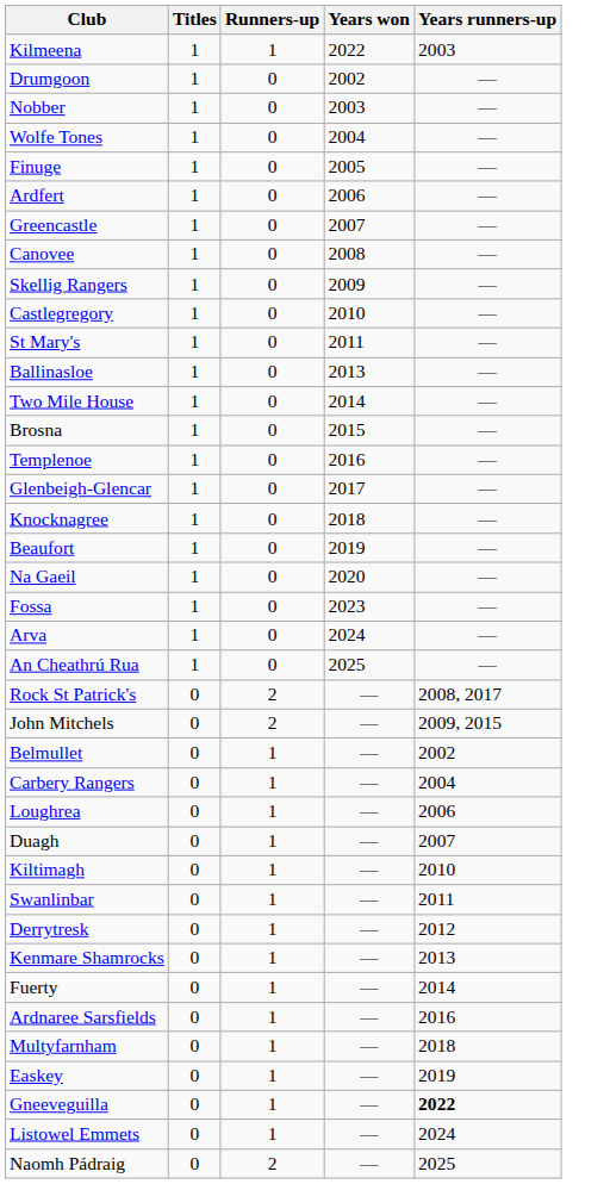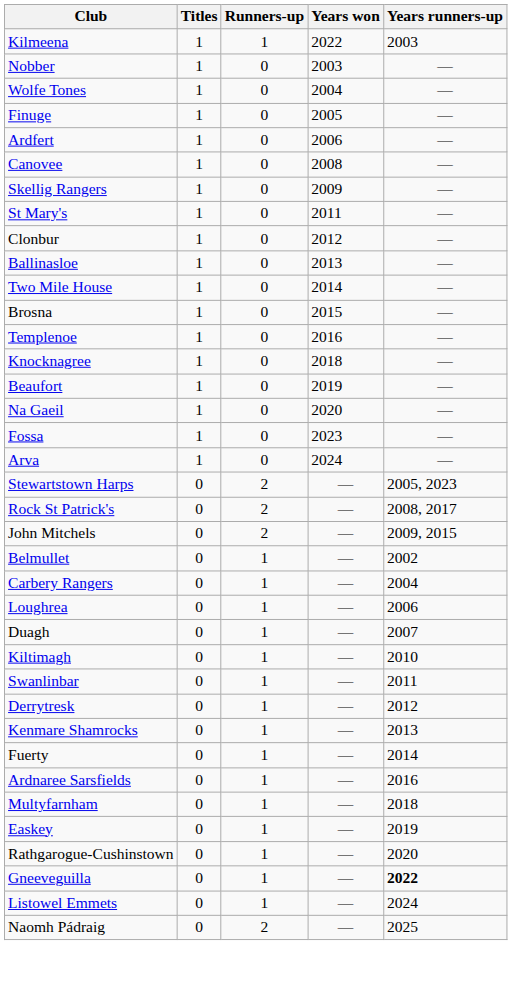 <table class="wikitable sortable" style="text-align:center;">
 <tr>
 <th>Club</th>
 <th>Titles</th>
 <th>Runners-up</th>
 <th>Years won</th>
 <th>Years runners-up</th>
 </tr>
 <tr>
 <td style="text-align:left"> <a href='#'>Kilmeena</a></td>
 <td>1</td>
 <td>1</td>
 <td style="text-align:left">2022</td>
 <td style="text-align:left">2003</td>
-</tr>
-<tr>
-<td style="text-align:left"> <a href='#'>Drumgoon</a></td>
-<td>1</td>
-<td>0</td>
-<td style="text-align:left">2002</td>
-<td>—</td>
 </tr>
 <tr>
 <td style="text-align:left"> <a href='#'>Nobber</a></td>
 <td>1</td>
 <td>0</td>
 <td style="text-align:left">2003</td>
 <td>—</td>
 </tr>
 <tr>
 <td style="text-align:left"> <a href='#'>Wolfe Tones</a></td>
 <td>1</td>
 <td>0</td>
 <td style="text-align:left">2004</td>
 <td>—</td>
 </tr>
 <tr>
 <td style="text-align:left"> <a href='#'>Finuge</a></td>
 <td>1</td>
 <td>0</td>
 <td style="text-align:left">2005</td>
 <td>—</td>
 </tr>
 <tr>
 <td style="text-align:left"> <a href='#'>Ardfert</a></td>
 <td>1</td>
 <td>0</td>
 <td style="text-align:left">2006</td>
 <td>—</td>
 </tr>
 <tr>
-<td style="text-align:left"> <a href='#'>Greencastle</a></td>
-<td>1</td>
-<td>0</td>
-<td style="text-align:left">2007</td>
-<td>—</td>
-</tr>
-<tr>
 <td style="text-align:left"> <a href='#'>Canovee</a></td>
 <td>1</td>
 <td>0</td>
 <td style="text-align:left">2008</td>
 <td>—</td>
 </tr>
 <tr>
 <td style="text-align:left"> <a href='#'>Skellig Rangers</a></td>
 <td>1</td>
 <td>0</td>
 <td style="text-align:left">2009</td>
 <td>—</td>
 </tr>
 <tr>
-<td style="text-align:left"> <a href='#'>Castlegregory</a></td>
-<td>1</td>
-<td>0</td>
-<td style="text-align:left">2010</td>
-<td>—</td>
-</tr>
-<tr>
 <td style="text-align:left"> <a href='#'>St Mary's</a></td>
 <td>1</td>
 <td>0</td>
 <td style="text-align:left">2011</td>
+<td>—</td>
+</tr>
+<tr>
+<td style="text-align:left"> Clonbur</td>
+<td>1</td>
+<td>0</td>
+<td style="text-align:left">2012</td>
 <td>—</td>
 </tr>
 <tr>
 <td style="text-align:left"> <a href='#'>Ballinasloe</a></td>
 <td>1</td>
 <td>0</td>
 <td style="text-align:left">2013</td>
 <td>—</td>
 </tr>
 <tr>
 <td style="text-align:left"> <a href='#'>Two Mile House</a></td>
 <td>1</td>
 <td>0</td>
 <td style="text-align:left">2014</td>
 <td>—</td>
 </tr>
 <tr>
 <td style="text-align:left"> Brosna</td>
 <td>1</td>
 <td>0</td>
 <td style="text-align:left">2015</td>
 <td>—</td>
 </tr>
 <tr>
 <td style="text-align:left"> <a href='#'>Templenoe</a></td>
 <td>1</td>
 <td>0</td>
 <td style="text-align:left">2016</td>
-<td>—</td>
-</tr>
-<tr>
-<td style="text-align:left"> <a href='#'>Glenbeigh-Glencar</a></td>
-<td>1</td>
-<td>0</td>
-<td style="text-align:left">2017</td>
 <td>—</td>
 </tr>
 <tr>
 <td style="text-align:left"> <a href='#'>Knocknagree</a></td>
 <td>1</td>
 <td>0</td>
 <td style="text-align:left">2018</td>
 <td>—</td>
 </tr>
 <tr>
 <td style="text-align:left"> <a href='#'>Beaufort</a></td>
 <td>1</td>
 <td>0</td>
 <td style="text-align:left">2019</td>
 <td>—</td>
 </tr>
 <tr>
 <td style="text-align:left"> <a href='#'>Na Gaeil</a></td>
 <td>1</td>
 <td>0</td>
 <td style="text-align:left">2020</td>
 <td>—</td>
 </tr>
 <tr>
 <td style="text-align:left"> <a href='#'>Fossa</a></td>
 <td>1</td>
 <td>0</td>
 <td style="text-align:left">2023</td>
 <td>—</td>
 </tr>
 <tr>
 <td style="text-align:left"> <a href='#'>Arva</a></td>
 <td>1</td>
 <td>0</td>
 <td style="text-align:left">2024</td>
 <td>—</td>
 </tr>
 <tr>
-<td style="text-align:left"> <a href='#'>An Cheathrú Rua</a></td>
-<td>1</td>
+<td style="text-align:left"> <a href='#'>Stewartstown Harps</a></td>
 <td>0</td>
-<td style="text-align:left">2025</td>
+<td>2</td>
 <td>—</td>
+<td style="text-align:left">2005, 2023</td>
 </tr>
 <tr>
 <td style="text-align:left"> <a href='#'>Rock St Patrick's</a></td>
 <td>0</td>
 <td>2</td>
 <td>—</td>
 <td style="text-align:left">2008, 2017</td>
 </tr>
 <tr>
 <td style="text-align:left"> John Mitchels</td>
 <td>0</td>
 <td>2</td>
 <td>—</td>
 <td style="text-align:left">2009, 2015</td>
 </tr>
 <tr>
 <td style="text-align:left"> <a href='#'>Belmullet</a></td>
 <td>0</td>
 <td>1</td>
 <td>—</td>
 <td style="text-align:left">2002</td>
 </tr>
 <tr>
 <td style="text-align:left"> <a href='#'>Carbery Rangers</a></td>
 <td>0</td>
 <td>1</td>
 <td>—</td>
 <td style="text-align:left">2004</td>
 </tr>
 <tr>
 <td style="text-align:left"> <a href='#'>Loughrea</a></td>
 <td>0</td>
 <td>1</td>
 <td>—</td>
 <td style="text-align:left">2006</td>
 </tr>
 <tr>
 <td style="text-align:left"> Duagh</td>
 <td>0</td>
 <td>1</td>
 <td>—</td>
 <td style="text-align:left">2007</td>
 </tr>
 <tr>
 <td style="text-align:left"> <a href='#'>Kiltimagh</a></td>
 <td>0</td>
 <td>1</td>
 <td>—</td>
 <td style="text-align:left">2010</td>
 </tr>
 <tr>
 <td style="text-align:left"> <a href='#'>Swanlinbar</a></td>
 <td>0</td>
 <td>1</td>
 <td>—</td>
 <td style="text-align:left">2011</td>
 </tr>
 <tr>
 <td style="text-align:left"> <a href='#'>Derrytresk</a></td>
 <td>0</td>
 <td>1</td>
 <td>—</td>
 <td style="text-align:left">2012</td>
 </tr>
 <tr>
 <td style="text-align:left"> <a href='#'>Kenmare Shamrocks</a></td>
 <td>0</td>
 <td>1</td>
 <td>—</td>
 <td style="text-align:left">2013</td>
 </tr>
 <tr>
 <td style="text-align:left"> Fuerty</td>
 <td>0</td>
 <td>1</td>
 <td>—</td>
 <td style="text-align:left">2014</td>
 </tr>
 <tr>
 <td style="text-align:left"> <a href='#'>Ardnaree Sarsfields</a></td>
 <td>0</td>
 <td>1</td>
 <td>—</td>
 <td style="text-align:left">2016</td>
 </tr>
 <tr>
 <td style="text-align:left"> <a href='#'>Multyfarnham</a></td>
 <td>0</td>
 <td>1</td>
 <td>—</td>
 <td style="text-align:left">2018</td>
 </tr>
 <tr>
 <td style="text-align:left"> <a href='#'>Easkey</a></td>
 <td>0</td>
 <td>1</td>
 <td>—</td>
 <td style="text-align:left">2019</td>
 </tr>
 <tr>
+<td style="text-align:left"> Rathgarogue-Cushinstown</td>
+<td>0</td>
+<td>1</td>
+<td>—</td>
+<td style="text-align:left">2020</td>
+</tr>
+<tr>
 <td style="text-align:left"> <a href='#'>Gneeveguilla</a></td>
 <td>0</td>
 <td>1</td>
 <td>—</td>
 <td style="text-align:left"><strong>2022</strong></td>
 </tr>
 <tr>
 <td style="text-align:left"> <a href='#'>Listowel Emmets</a></td>
 <td>0</td>
 <td>1</td>
 <td>—</td>
 <td style="text-align:left">2024</td>
 </tr>
 <tr>
 <td style="text-align:left"> Naomh Pádraig</td>
 <td>0</td>
 <td>2</td>
 <td>—</td>
 <td style="text-align:left">2025</td>
 </tr>
 </table>
